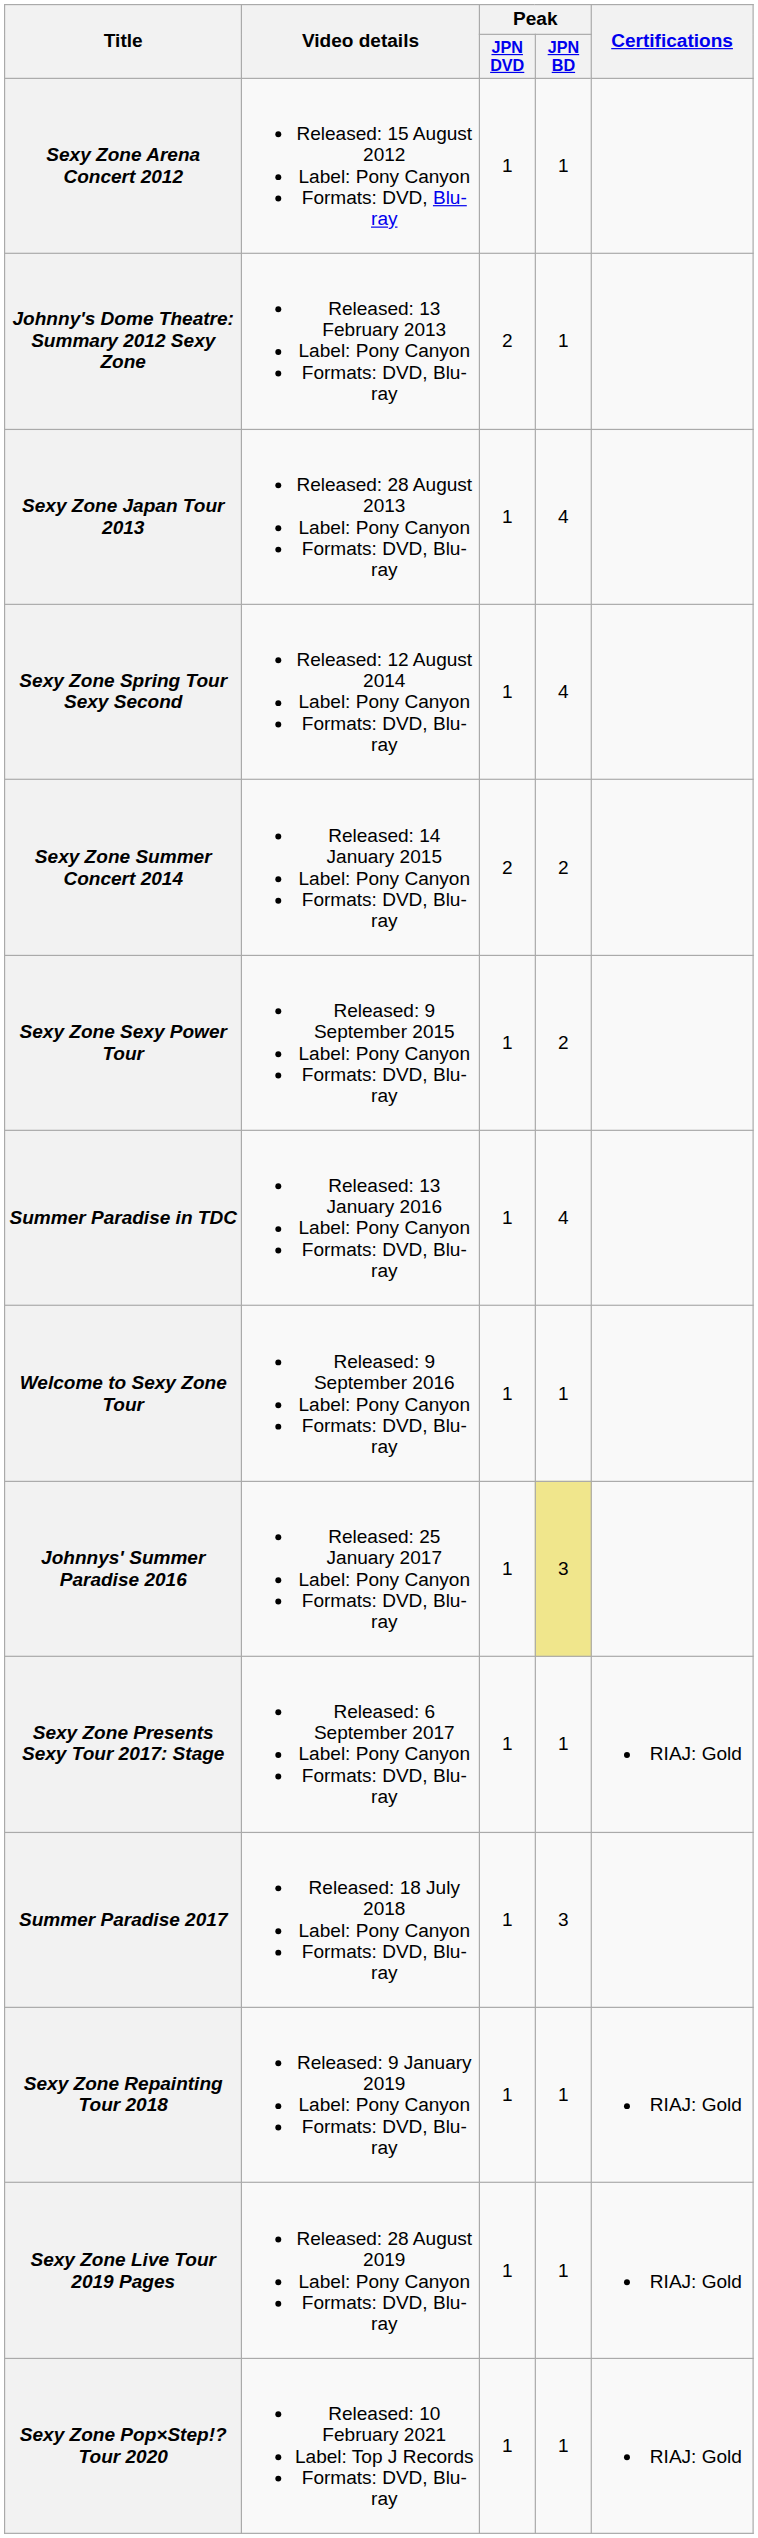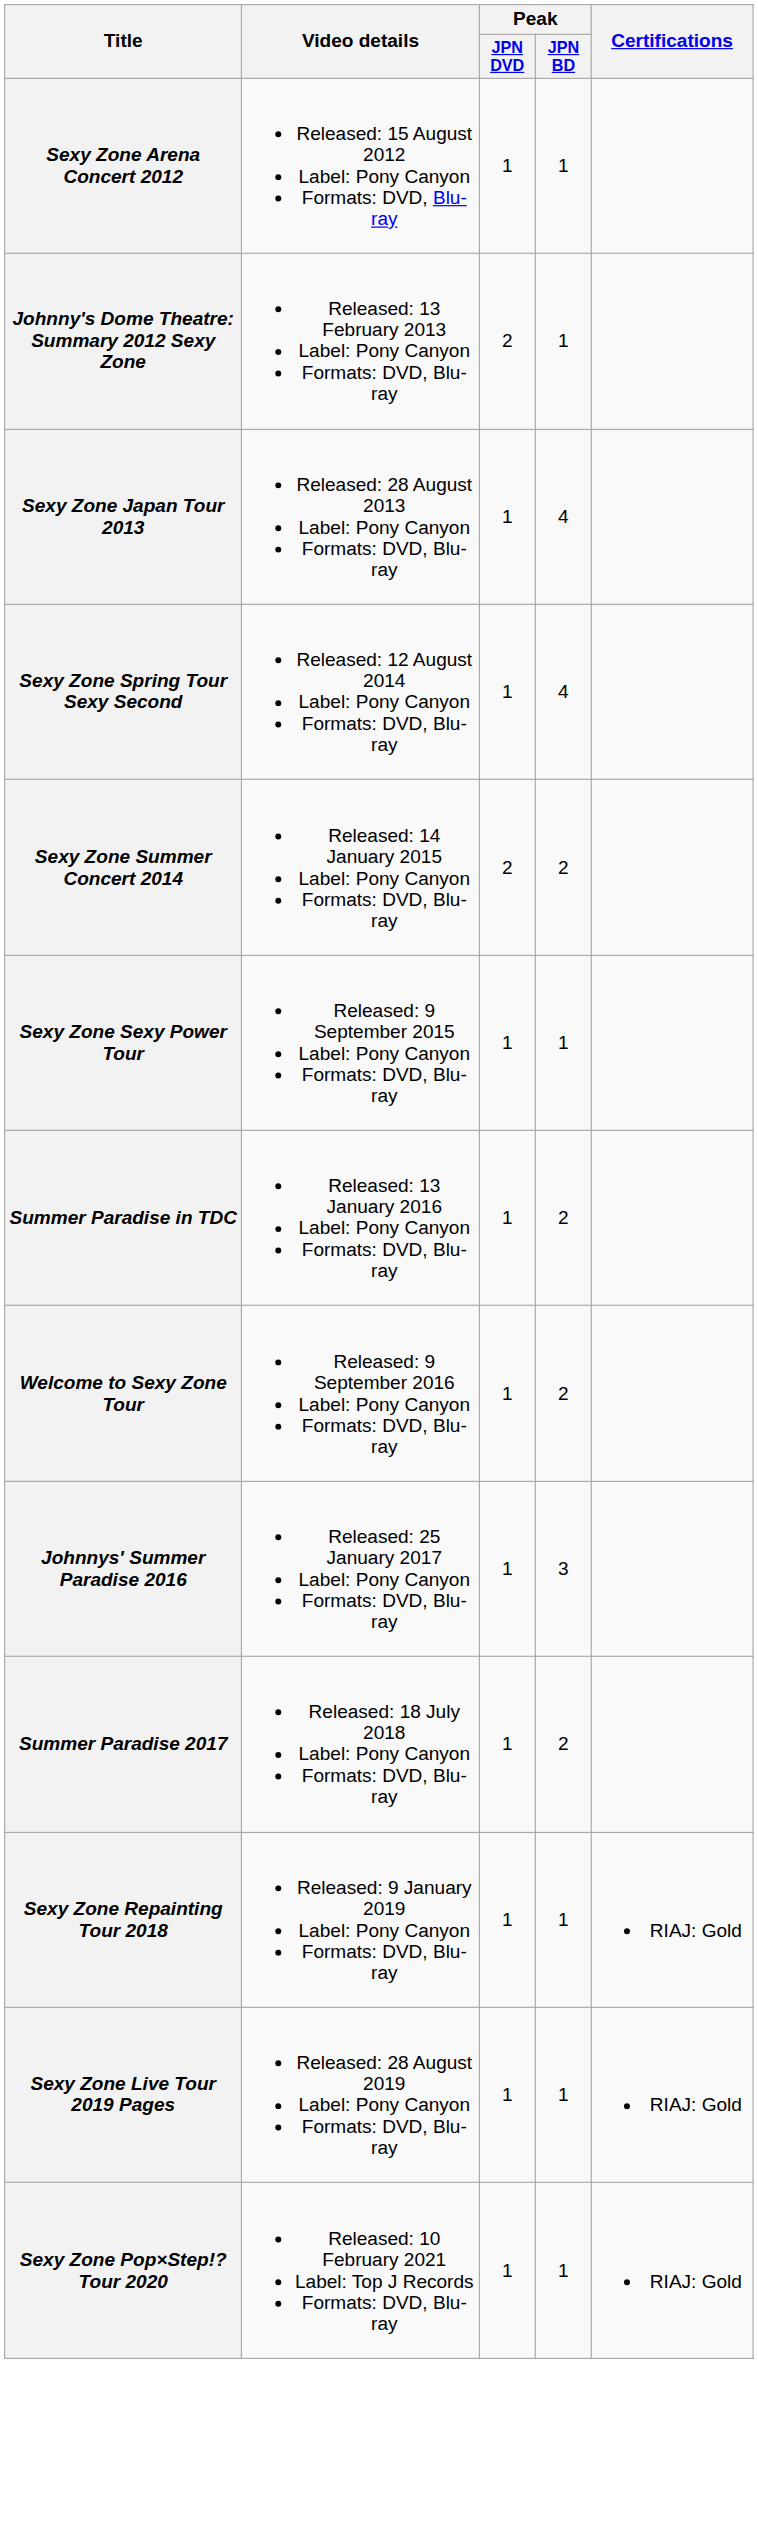 <table class="wikitable plainrowheaders" style="text-align:center;">
 <tr>
 <th scope="col" rowspan="2" style="width:12em;">Title</th>
 <th scope="col" rowspan="2" style="width:12em;">Video details</th>
 <th scope="col" colspan="2">Peak</th>
 <th scope="col" rowspan="2" style="width:8em;"><a href='#'>Certifications</a></th>
 </tr>
 <tr>
 <th scope="col" style="width:3em;font-size:85%;"><a href='#'>JPN<br>DVD</a><br></th>
 <th scope="col" style="width:3em;font-size:85%;"><a href='#'>JPN<br>BD</a><br></th>
 </tr>
 <tr>
 <th scope="row"><em>Sexy Zone Arena Concert 2012</em></th>
 <td><br><ul><li>Released: 15 August 2012</li><li>Label: Pony Canyon</li><li>Formats: DVD, <a href='#'>Blu-ray</a></li></ul></td>
 <td>1</td>
 <td>1</td>
 <td></td>
 </tr>
 <tr>
 <th scope="row"><em>Johnny's Dome Theatre: Summary 2012 Sexy Zone</em></th>
 <td><br><ul><li>Released: 13 February 2013</li><li>Label: Pony Canyon</li><li>Formats: DVD, Blu-ray</li></ul></td>
 <td>2</td>
 <td>1</td>
 <td></td>
 </tr>
 <tr>
 <th scope="row"><em>Sexy Zone Japan Tour 2013</em></th>
 <td><br><ul><li>Released: 28 August 2013</li><li>Label: Pony Canyon</li><li>Formats: DVD, Blu-ray</li></ul></td>
 <td>1</td>
 <td>4</td>
 <td></td>
 </tr>
 <tr>
 <th scope="row"><em>Sexy Zone Spring Tour Sexy Second</em></th>
 <td><br><ul><li>Released: 12 August 2014</li><li>Label: Pony Canyon</li><li>Formats: DVD, Blu-ray</li></ul></td>
 <td>1</td>
 <td>4</td>
 <td></td>
 </tr>
 <tr>
 <th scope="row"><em>Sexy Zone Summer Concert 2014</em></th>
 <td><br><ul><li>Released: 14 January 2015</li><li>Label: Pony Canyon</li><li>Formats: DVD, Blu-ray</li></ul></td>
 <td>2</td>
 <td>2</td>
 <td></td>
 </tr>
 <tr>
 <th scope="row"><em>Sexy Zone Sexy Power Tour</em></th>
 <td><br><ul><li>Released: 9 September 2015</li><li>Label: Pony Canyon</li><li>Formats: DVD, Blu-ray</li></ul></td>
 <td>1</td>
-<td>2</td>
+<td>1</td>
 <td></td>
 </tr>
 <tr>
 <th scope="row"><em>Summer Paradise in TDC</em></th>
 <td><br><ul><li>Released: 13 January 2016</li><li>Label: Pony Canyon</li><li>Formats: DVD, Blu-ray</li></ul></td>
 <td>1</td>
-<td>4</td>
+<td>2</td>
 <td></td>
 </tr>
 <tr>
 <th scope="row"><em>Welcome to Sexy Zone Tour</em></th>
 <td><br><ul><li>Released: 9 September 2016</li><li>Label: Pony Canyon</li><li>Formats: DVD, Blu-ray</li></ul></td>
 <td>1</td>
-<td>1</td>
+<td>2</td>
 <td></td>
 </tr>
 <tr>
 <th scope="row"><em>Johnnys' Summer Paradise 2016</em></th>
 <td><br><ul><li>Released: 25 January 2017</li><li>Label: Pony Canyon</li><li>Formats: DVD, Blu-ray</li></ul></td>
 <td>1</td>
-<td style="background: khaki;">3</td>
+<td>3</td>
 <td></td>
-</tr>
-<tr>
-<th scope="row"><em>Sexy Zone Presents Sexy Tour 2017: Stage</em></th>
-<td><br><ul><li>Released: 6 September 2017</li><li>Label: Pony Canyon</li><li>Formats: DVD, Blu-ray</li></ul></td>
-<td>1</td>
-<td>1</td>
-<td><br><ul><li>RIAJ: Gold</li></ul></td>
 </tr>
 <tr>
 <th scope="row"><em>Summer Paradise 2017</em></th>
 <td><br><ul><li>Released: 18 July 2018</li><li>Label: Pony Canyon</li><li>Formats: DVD, Blu-ray</li></ul></td>
 <td>1</td>
-<td>3</td>
+<td>2</td>
 <td></td>
 </tr>
 <tr>
 <th scope="row"><em>Sexy Zone Repainting Tour 2018</em></th>
 <td><br><ul><li>Released: 9 January 2019</li><li>Label: Pony Canyon</li><li>Formats: DVD, Blu-ray</li></ul></td>
 <td>1</td>
 <td>1</td>
 <td><br><ul><li>RIAJ: Gold</li></ul></td>
 </tr>
 <tr>
 <th scope="row"><em>Sexy Zone Live Tour 2019 Pages</em></th>
 <td><br><ul><li>Released: 28 August 2019</li><li>Label: Pony Canyon</li><li>Formats: DVD, Blu-ray</li></ul></td>
 <td>1</td>
 <td>1</td>
 <td><br><ul><li>RIAJ: Gold</li></ul></td>
 </tr>
 <tr>
 <th scope="row"><em>Sexy Zone Pop×Step!? Tour 2020</em></th>
 <td><br><ul><li>Released: 10 February 2021</li><li>Label: Top J Records</li><li>Formats: DVD, Blu-ray</li></ul></td>
 <td>1</td>
 <td>1</td>
 <td><br><ul><li>RIAJ: Gold</li></ul></td>
 </tr>
 </table>
